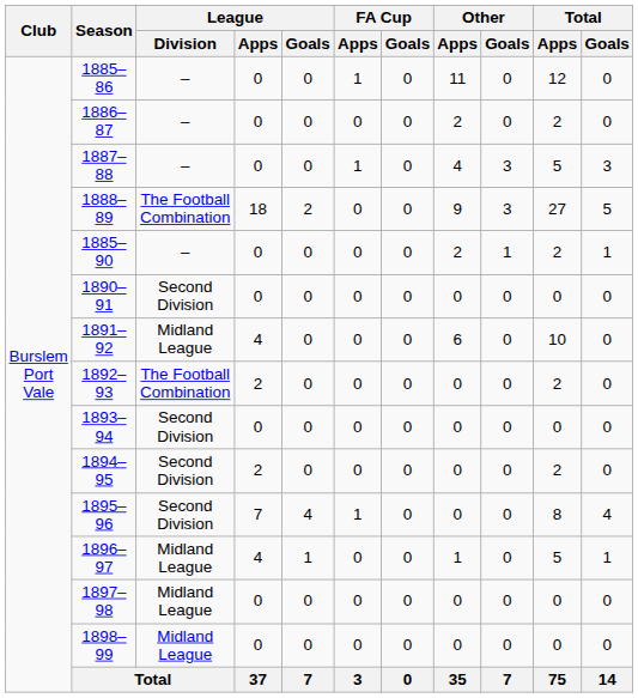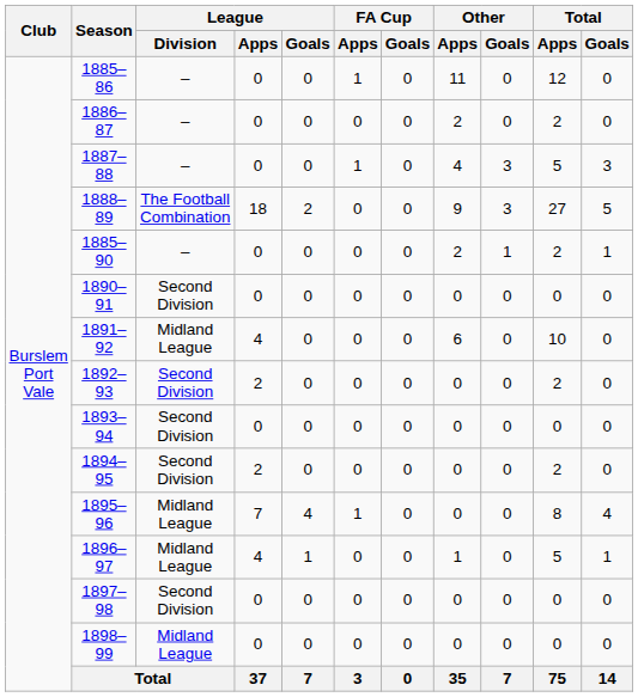 <table class="wikitable" style="text-align: center;">
 <tr>
 <th rowspan="2">Club</th>
 <th rowspan="2">Season</th>
 <th colspan="3">League</th>
 <th colspan="2">FA Cup</th>
 <th colspan="2">Other</th>
 <th colspan="2">Total</th>
 </tr>
 <tr>
 <th>Division</th>
 <th>Apps</th>
 <th>Goals</th>
 <th>Apps</th>
 <th>Goals</th>
 <th>Apps</th>
 <th>Goals</th>
 <th>Apps</th>
 <th>Goals</th>
 </tr>
 <tr>
 <td rowspan="15"><a href='#'>Burslem Port Vale</a></td>
 <td><a href='#'>1885–86</a></td>
 <td>–</td>
 <td>0</td>
 <td>0</td>
 <td>1</td>
 <td>0</td>
 <td>11</td>
 <td>0</td>
 <td>12</td>
 <td>0</td>
 </tr>
 <tr>
 <td><a href='#'>1886–87</a></td>
 <td>–</td>
 <td>0</td>
 <td>0</td>
 <td>0</td>
 <td>0</td>
 <td>2</td>
 <td>0</td>
 <td>2</td>
 <td>0</td>
 </tr>
 <tr>
 <td><a href='#'>1887–88</a></td>
 <td>–</td>
 <td>0</td>
 <td>0</td>
 <td>1</td>
 <td>0</td>
 <td>4</td>
 <td>3</td>
 <td>5</td>
 <td>3</td>
 </tr>
 <tr>
 <td><a href='#'>1888–89</a></td>
 <td><a href='#'>The Football Combination</a></td>
 <td>18</td>
 <td>2</td>
 <td>0</td>
 <td>0</td>
 <td>9</td>
 <td>3</td>
 <td>27</td>
 <td>5</td>
 </tr>
 <tr>
 <td><a href='#'>1885–90</a></td>
 <td>–</td>
 <td>0</td>
 <td>0</td>
 <td>0</td>
 <td>0</td>
 <td>2</td>
 <td>1</td>
 <td>2</td>
 <td>1</td>
 </tr>
 <tr>
 <td><a href='#'>1890–91</a></td>
 <td>Second Division</td>
 <td>0</td>
 <td>0</td>
 <td>0</td>
 <td>0</td>
 <td>0</td>
 <td>0</td>
 <td>0</td>
 <td>0</td>
 </tr>
 <tr>
 <td><a href='#'>1891–92</a></td>
 <td>Midland League</td>
 <td>4</td>
 <td>0</td>
 <td>0</td>
 <td>0</td>
 <td>6</td>
 <td>0</td>
 <td>10</td>
 <td>0</td>
 </tr>
 <tr>
 <td><a href='#'>1892–93</a></td>
-<td><a href='#'>The Football Combination</a></td>
+<td><a href='#'>Second Division</a></td>
 <td>2</td>
 <td>0</td>
 <td>0</td>
 <td>0</td>
 <td>0</td>
 <td>0</td>
 <td>2</td>
 <td>0</td>
 </tr>
 <tr>
 <td><a href='#'>1893–94</a></td>
 <td>Second Division</td>
 <td>0</td>
 <td>0</td>
 <td>0</td>
 <td>0</td>
 <td>0</td>
 <td>0</td>
 <td>0</td>
 <td>0</td>
 </tr>
 <tr>
 <td><a href='#'>1894–95</a></td>
 <td>Second Division</td>
 <td>2</td>
 <td>0</td>
 <td>0</td>
 <td>0</td>
 <td>0</td>
 <td>0</td>
 <td>2</td>
 <td>0</td>
 </tr>
 <tr>
 <td><a href='#'>1895–96</a></td>
-<td>Second Division</td>
+<td>Midland League</td>
 <td>7</td>
 <td>4</td>
 <td>1</td>
 <td>0</td>
 <td>0</td>
 <td>0</td>
 <td>8</td>
 <td>4</td>
 </tr>
 <tr>
 <td><a href='#'>1896–97</a></td>
 <td>Midland League</td>
 <td>4</td>
 <td>1</td>
 <td>0</td>
 <td>0</td>
 <td>1</td>
 <td>0</td>
 <td>5</td>
 <td>1</td>
 </tr>
 <tr>
 <td><a href='#'>1897–98</a></td>
-<td>Midland League</td>
+<td>Second Division</td>
 <td>0</td>
 <td>0</td>
 <td>0</td>
 <td>0</td>
 <td>0</td>
 <td>0</td>
 <td>0</td>
 <td>0</td>
 </tr>
 <tr>
 <td><a href='#'>1898–99</a></td>
 <td><a href='#'>Midland League</a></td>
 <td>0</td>
 <td>0</td>
 <td>0</td>
 <td>0</td>
 <td>0</td>
 <td>0</td>
 <td>0</td>
 <td>0</td>
 </tr>
 <tr>
 <th colspan="2">Total</th>
 <th>37</th>
 <th>7</th>
 <th>3</th>
 <th>0</th>
 <th>35</th>
 <th>7</th>
 <th>75</th>
 <th>14</th>
 </tr>
 </table>
